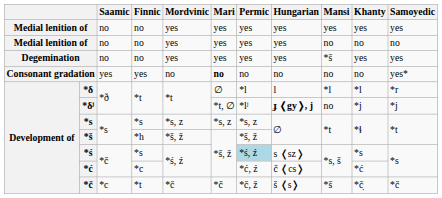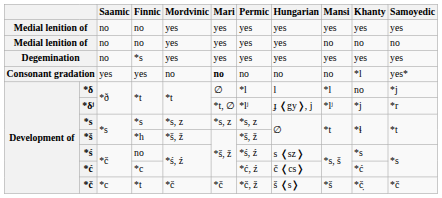 <table class="wikitable">
 <tr>
 <th colspan="2"></th>
 <th>Saamic</th>
 <th>Finnic</th>
 <th>Mordvinic</th>
 <th>Mari</th>
 <th>Permic</th>
 <th>Hungarian</th>
 <th>Mansi</th>
 <th>Khanty</th>
 <th>Samoyedic</th>
 </tr>
 <tr>
 <th colspan="2">Medial lenition of </th>
 <td>no</td>
 <td>no</td>
 <td>yes</td>
 <td>yes</td>
 <td>yes</td>
 <td>yes</td>
 <td>yes</td>
 <td>yes</td>
 <td>yes</td>
 </tr>
 <tr>
 <th colspan="2">Medial lenition of </th>
 <td>no</td>
 <td>no</td>
 <td>yes</td>
 <td>yes</td>
 <td>yes</td>
 <td>yes</td>
 <td>no</td>
 <td>no</td>
 <td>no</td>
 </tr>
 <tr>
 <th colspan="2">Degemination</th>
 <td>no</td>
-<td>no</td>
+<td>*s</td>
 <td>yes</td>
 <td>yes</td>
 <td>yes</td>
 <td>yes</td>
-<td>*š</td>
+<td>yes</td>
 <td>yes</td>
 <td>yes</td>
 </tr>
 <tr>
 <th colspan="2">Consonant gradation</th>
 <td>yes</td>
 <td>yes</td>
 <td>no</td>
 <td><strong>no</strong></td>
 <td>no</td>
 <td>no</td>
 <td>no</td>
-<td>no</td>
+<td>*l</td>
 <td>yes*</td>
 </tr>
 <tr>
 <th rowspan="7">Development of</th>
 <th>*δ</th>
 <td rowspan="2">*ð</td>
 <td rowspan="2">*t</td>
 <td rowspan="2">*t</td>
 <td>∅</td>
 <td>*l</td>
 <td>l</td>
 <td>*l</td>
-<td>*l</td>
-<td>*r</td>
+<td>no</td>
+<td>*j</td>
 </tr>
 <tr>
 <th>*δʲ</th>
 <td>*t, ∅</td>
 <td>*lʲ</td>
-<td><strong>ɟ ❬gy❭, j</strong></td>
-<td>no</td>
+<td>ɟ ❬gy❭, j</td>
+<td>*lʲ</td>
 <td>*j</td>
-<td>*j</td>
+<td>*r</td>
 </tr>
 <tr>
 <th>*s</th>
 <td rowspan="2">*s</td>
 <td>*s</td>
 <td>*s, z</td>
 <td>*s, z</td>
 <td>*s, z</td>
 <td rowspan="2">∅</td>
 <td rowspan="2">*t</td>
 <td rowspan="2">*ɬ</td>
 <td rowspan="2">*t</td>
 </tr>
 <tr>
 <th>*š</th>
 <td>*h</td>
 <td>*š, ž</td>
 <td rowspan="3">*š, ž</td>
 <td>*š, ž</td>
 </tr>
 <tr>
 <th>*ś</th>
 <td rowspan="2">*č</td>
-<td>*s</td>
+<td>no</td>
 <td rowspan="2">*ś, ź</td>
-<td style="background: lightblue;">*ś, ź</td>
+<td>*ś, ź</td>
 <td>s ❬sz❭</td>
 <td rowspan="2">*s, š</td>
 <td>*s</td>
 <td rowspan="2">*s</td>
 </tr>
 <tr>
 <th>*ć</th>
 <td>*c</td>
 <td>*ć, ź</td>
 <td>č ❬cs❭</td>
 <td>*ć</td>
 </tr>
 <tr>
 <th>*č</th>
 <td>*c</td>
 <td>*t</td>
 <td>*č</td>
 <td>*č</td>
 <td>*č, ž</td>
 <td>š ❬s❭</td>
 <td>*š</td>
 <td>*č̣</td>
 <td>*č</td>
 </tr>
 </table>
